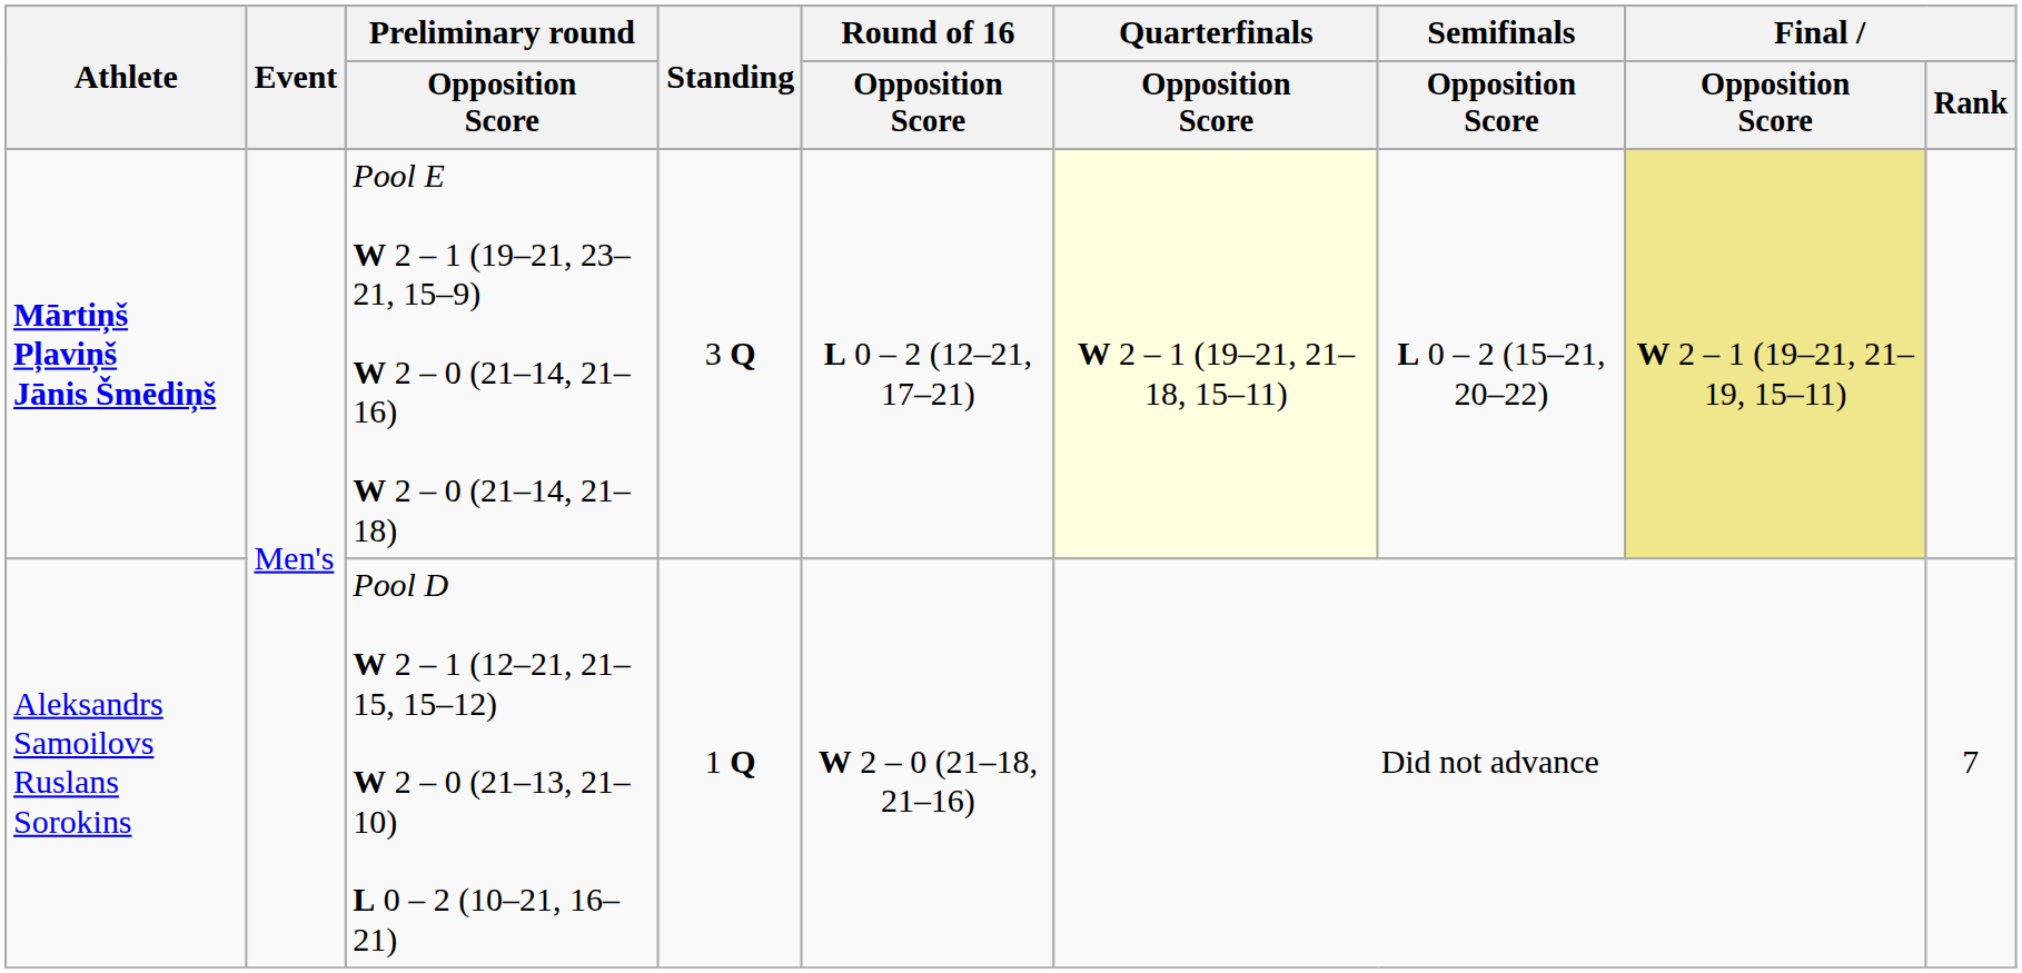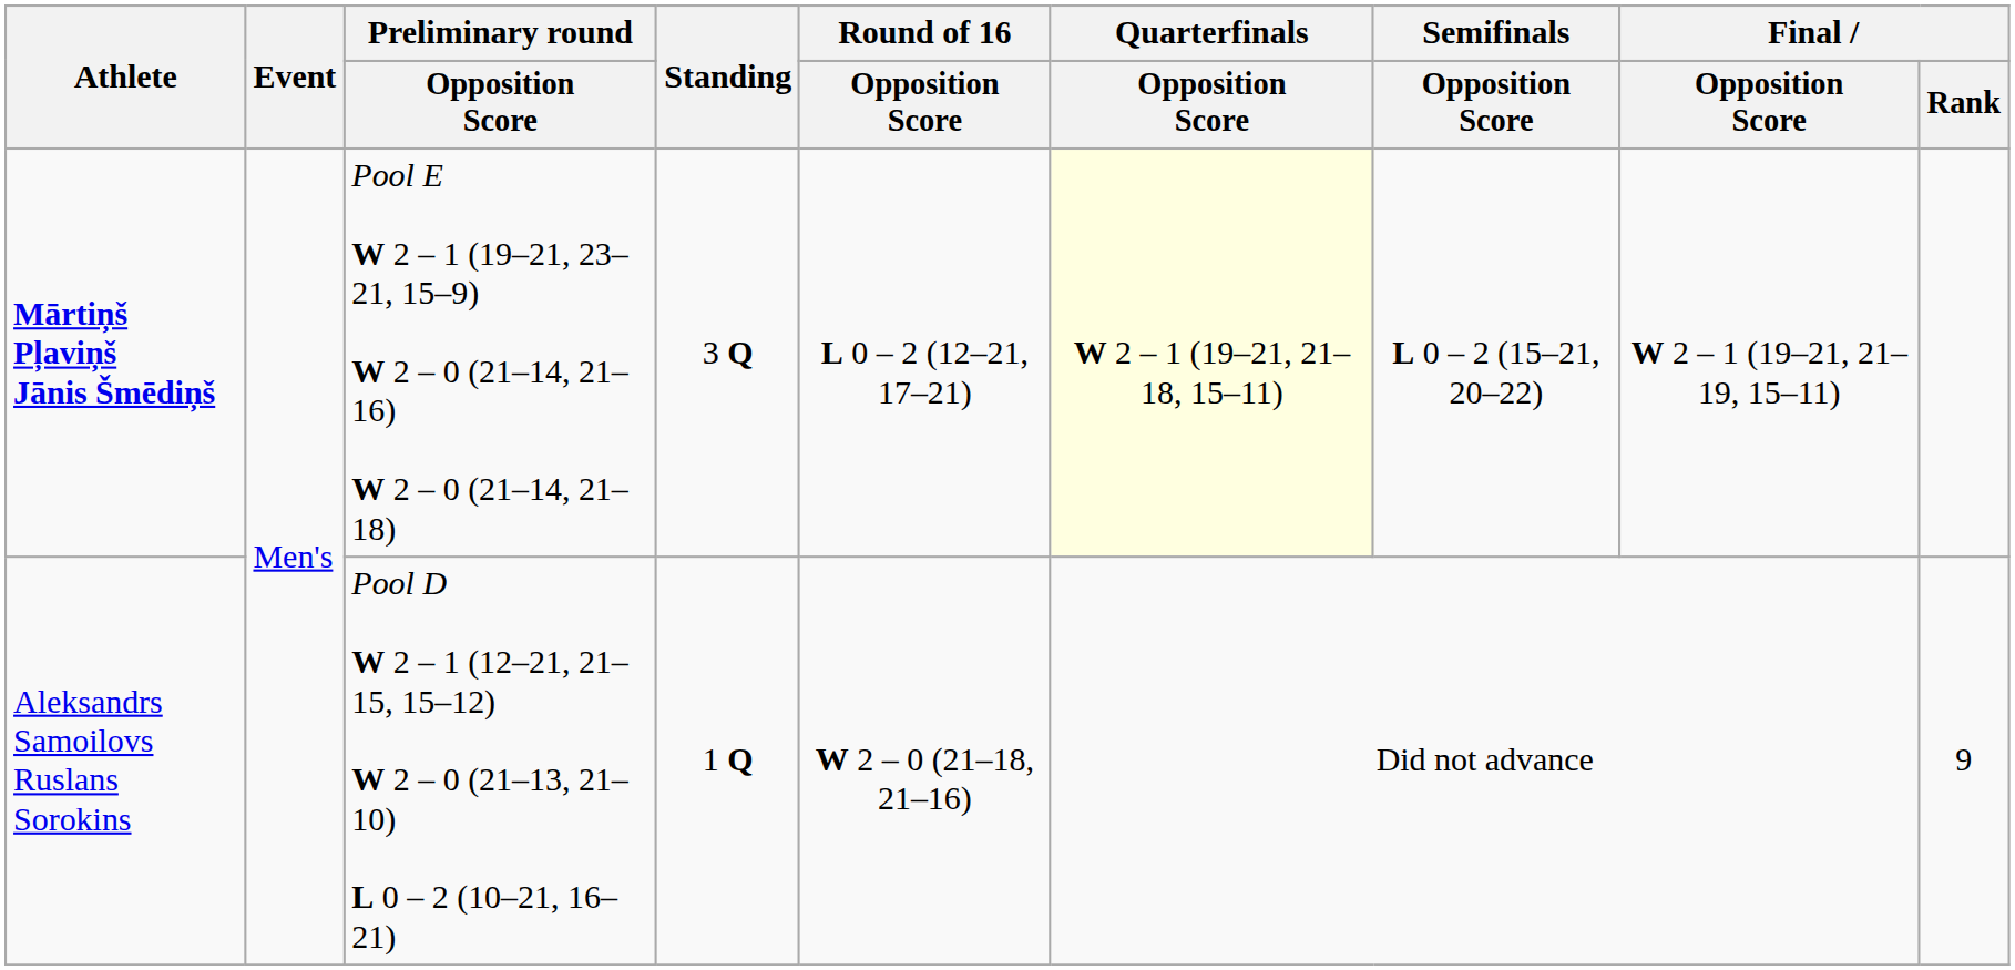 <table class=wikitable style="font-size:90%">
 <tr>
 <th rowspan="2">Athlete</th>
 <th rowspan="2">Event</th>
 <th>Preliminary round</th>
 <th rowspan="2">Standing</th>
 <th>Round of 16</th>
 <th>Quarterfinals</th>
 <th>Semifinals</th>
 <th colspan=2>Final / </th>
 </tr>
 <tr style="font-size:95%">
 <th>Opposition<br>Score</th>
 <th>Opposition<br>Score</th>
 <th>Opposition<br>Score</th>
 <th>Opposition<br>Score</th>
 <th>Opposition<br>Score</th>
 <th>Rank</th>
 </tr>
 <tr align=center>
 <td align=left><strong><a href='#'>Mārtiņš Pļaviņš</a><br><a href='#'>Jānis Šmēdiņš</a></strong></td>
 <td align=left rowspan=2><a href='#'>Men's</a></td>
 <td align=left><em>Pool E</em><br><br><strong>W</strong> 2 – 1 (19–21, 23–21, 15–9)<br><br><strong>W</strong> 2 – 0 (21–14, 21–16)<br><br><strong>W</strong> 2 – 0 (21–14, 21–18)</td>
 <td>3 <strong>Q</strong></td>
 <td><br><strong>L</strong> 0 – 2 (12–21, 17–21)</td>
 <td style="background: lightyellow;"><br><strong>W</strong> 2 – 1 (19–21, 21–18, 15–11)</td>
 <td><br><strong>L</strong> 0 – 2 (15–21, 20–22)</td>
-<td style="background: khaki;"><br> <strong>W</strong> 2 – 1 (19–21, 21–19, 15–11)</td>
+<td><br> <strong>W</strong> 2 – 1 (19–21, 21–19, 15–11)</td>
 <td></td>
 </tr>
 <tr align=center>
 <td align=left><a href='#'>Aleksandrs Samoilovs</a><br><a href='#'>Ruslans Sorokins</a></td>
 <td align=left><em>Pool D</em><br><br><strong>W</strong> 2 – 1 (12–21, 21–15, 15–12) <br><br><strong>W</strong> 2 – 0 (21–13, 21–10) <br><br><strong>L</strong> 0 – 2 (10–21, 16–21)</td>
 <td>1 <strong>Q</strong></td>
 <td><br><strong>W</strong> 2 – 0 (21–18, 21–16)</td>
 <td colspan=3>Did not advance</td>
-<td>7</td>
+<td>9</td>
 </tr>
 </table>
